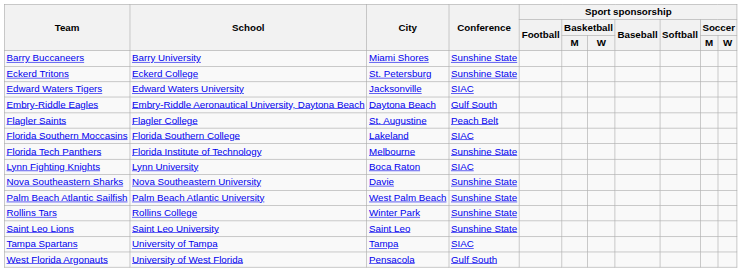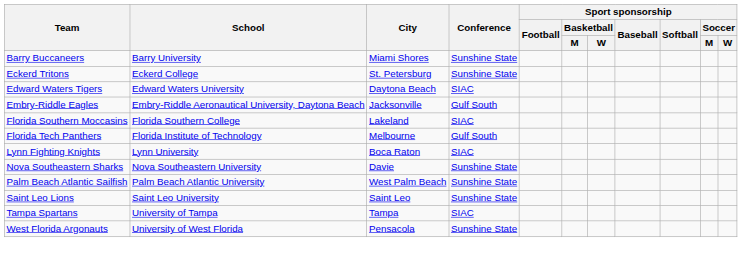 <table class="sortable wikitable">
 <tr>
 <th rowspan=3>Team</th>
 <th rowspan=3>School</th>
 <th rowspan=3>City</th>
 <th rowspan=3>Conference</th>
 <th colspan=7>Sport sponsorship</th>
 </tr>
 <tr>
 <th rowspan=2>Football</th>
 <th colspan=2>Basketball</th>
 <th rowspan=2>Baseball</th>
 <th rowspan=2>Softball</th>
 <th colspan=2>Soccer</th>
 </tr>
 <tr>
 <th>M</th>
 <th>W</th>
 <th>M</th>
 <th>W</th>
 </tr>
 <tr>
 <td><a href='#'>Barry Buccaneers</a></td>
 <td><a href='#'>Barry University</a></td>
 <td><a href='#'>Miami Shores</a></td>
 <td><a href='#'>Sunshine State</a></td>
 <td></td>
 <td></td>
 <td></td>
 <td></td>
 <td></td>
 <td></td>
 <td></td>
 </tr>
 <tr>
 <td><a href='#'>Eckerd Tritons</a></td>
 <td><a href='#'>Eckerd College</a></td>
 <td><a href='#'>St. Petersburg</a></td>
 <td><a href='#'>Sunshine State</a></td>
 <td></td>
 <td></td>
 <td></td>
 <td></td>
 <td></td>
 <td></td>
 <td></td>
 </tr>
 <tr>
 <td><a href='#'>Edward Waters Tigers</a></td>
 <td><a href='#'>Edward Waters University</a></td>
-<td><a href='#'>Jacksonville</a></td>
+<td><a href='#'>Daytona Beach</a></td>
 <td><a href='#'>SIAC</a></td>
 <td></td>
 <td></td>
 <td></td>
 <td></td>
 <td></td>
 <td></td>
 <td> </td>
 </tr>
 <tr>
 <td><a href='#'>Embry-Riddle Eagles</a></td>
 <td><a href='#'>Embry-Riddle Aeronautical University, Daytona Beach</a></td>
-<td><a href='#'>Daytona Beach</a></td>
+<td><a href='#'>Jacksonville</a></td>
 <td><a href='#'>Gulf South</a></td>
-<td></td>
-<td></td>
-<td></td>
-<td></td>
-<td></td>
-<td></td>
-<td></td>
-</tr>
-<tr>
-<td><a href='#'>Flagler Saints</a></td>
-<td><a href='#'>Flagler College</a></td>
-<td><a href='#'>St. Augustine</a></td>
-<td><a href='#'>Peach Belt</a></td>
 <td></td>
 <td></td>
 <td></td>
 <td></td>
 <td></td>
 <td></td>
 <td></td>
 </tr>
 <tr>
 <td><a href='#'>Florida Southern Moccasins</a></td>
 <td><a href='#'>Florida Southern College</a></td>
 <td><a href='#'>Lakeland</a></td>
 <td><a href='#'>SIAC</a></td>
 <td></td>
 <td></td>
 <td></td>
 <td></td>
 <td></td>
 <td></td>
 <td></td>
 </tr>
 <tr>
 <td><a href='#'>Florida Tech Panthers</a></td>
 <td><a href='#'>Florida Institute of Technology</a></td>
 <td><a href='#'>Melbourne</a></td>
-<td><a href='#'>Sunshine State</a></td>
+<td><a href='#'>Gulf South</a></td>
 <td></td>
 <td></td>
 <td></td>
 <td></td>
 <td></td>
 <td></td>
 <td></td>
 </tr>
 <tr>
 <td><a href='#'>Lynn Fighting Knights</a></td>
 <td><a href='#'>Lynn University</a></td>
 <td><a href='#'>Boca Raton</a></td>
 <td><a href='#'>SIAC</a></td>
 <td></td>
 <td></td>
 <td></td>
 <td></td>
 <td></td>
 <td></td>
 <td></td>
 </tr>
 <tr>
 <td><a href='#'>Nova Southeastern Sharks</a></td>
 <td><a href='#'>Nova Southeastern University</a></td>
 <td><a href='#'>Davie</a></td>
 <td><a href='#'>Sunshine State</a></td>
 <td></td>
 <td></td>
 <td></td>
 <td></td>
 <td></td>
 <td></td>
 <td></td>
 </tr>
 <tr>
 <td><a href='#'>Palm Beach Atlantic Sailfish</a></td>
 <td><a href='#'>Palm Beach Atlantic University</a></td>
 <td><a href='#'>West Palm Beach</a></td>
 <td><a href='#'>Sunshine State</a></td>
 <td></td>
 <td></td>
 <td></td>
 <td></td>
 <td></td>
 <td></td>
 <td></td>
 </tr>
 <tr>
-<td><a href='#'>Rollins Tars</a></td>
-<td><a href='#'>Rollins College</a></td>
-<td><a href='#'>Winter Park</a></td>
-<td><a href='#'>Sunshine State</a></td>
-<td></td>
-<td></td>
-<td></td>
-<td></td>
-<td></td>
-<td></td>
-<td></td>
-</tr>
-<tr>
 <td><a href='#'>Saint Leo Lions</a></td>
 <td><a href='#'>Saint Leo University</a></td>
 <td><a href='#'>Saint Leo</a></td>
 <td><a href='#'>Sunshine State</a></td>
 <td></td>
 <td></td>
 <td></td>
 <td></td>
 <td></td>
 <td></td>
 <td></td>
 </tr>
 <tr>
 <td><a href='#'>Tampa Spartans</a></td>
 <td><a href='#'>University of Tampa</a></td>
 <td><a href='#'>Tampa</a></td>
 <td><a href='#'>SIAC</a></td>
 <td></td>
 <td></td>
 <td></td>
 <td></td>
 <td></td>
 <td></td>
 <td></td>
 </tr>
 <tr>
 <td><a href='#'>West Florida Argonauts</a></td>
 <td><a href='#'>University of West Florida</a></td>
 <td><a href='#'>Pensacola</a></td>
-<td><a href='#'>Gulf South</a></td>
+<td><a href='#'>Sunshine State</a></td>
 <td></td>
 <td></td>
 <td></td>
 <td></td>
 <td></td>
 <td></td>
 <td></td>
 </tr>
 </table>
